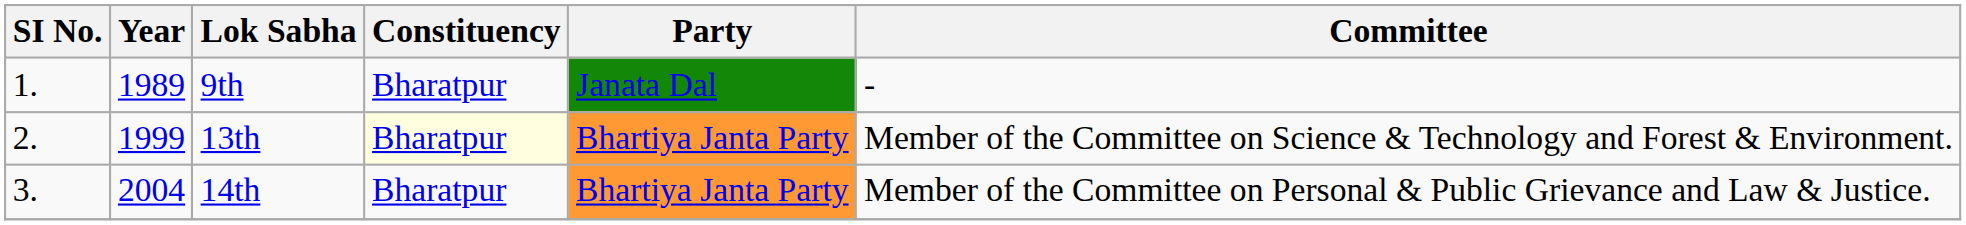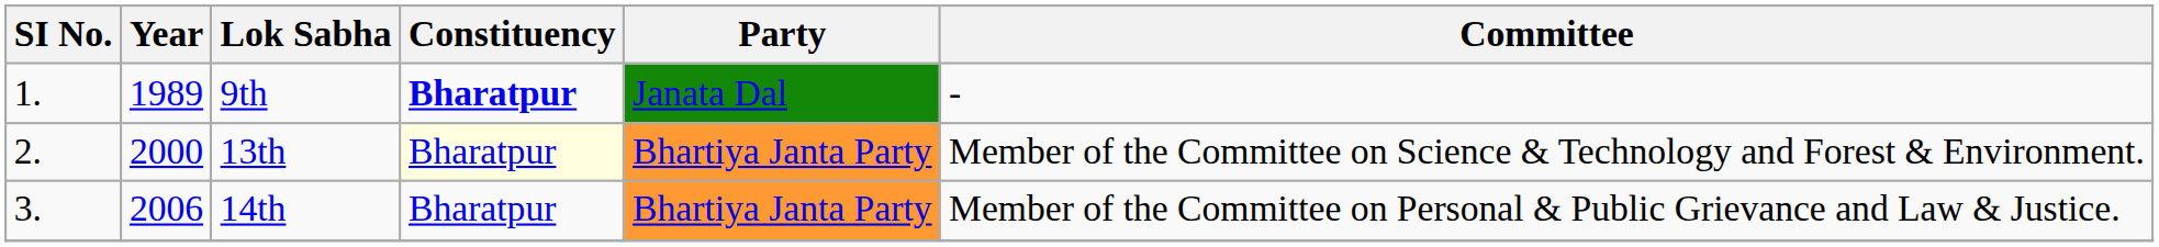 <table class ="wikitable">
 <tr>
 <th>SI No.</th>
 <th>Year</th>
 <th>Lok Sabha</th>
 <th>Constituency</th>
 <th>Party</th>
 <th>Committee</th>
 </tr>
 <tr>
 <td>1.</td>
 <td><a href='#'>1989</a></td>
 <td><a href='#'>9th</a></td>
-<td><a href='#'>Bharatpur</a></td>
+<td><strong><a href='#'>Bharatpur</a></strong></td>
 <td bgcolor=#138808><a href='#'>Janata Dal</a></td>
 <td>-</td>
 </tr>
 <tr>
 <td>2.</td>
-<td><a href='#'>1999</a></td>
+<td><a href='#'>2000</a></td>
 <td><a href='#'>13th</a></td>
 <td style="background: lightyellow;"><a href='#'>Bharatpur</a></td>
 <td bgcolor=#FF9933><a href='#'>Bhartiya Janta Party</a></td>
 <td>Member of the Committee on Science & Technology and Forest & Environment.</td>
 </tr>
 <tr>
 <td>3.</td>
-<td><a href='#'>2004</a></td>
+<td><a href='#'>2006</a></td>
 <td><a href='#'>14th</a></td>
 <td><a href='#'>Bharatpur</a></td>
 <td bgcolor=#FF9933><a href='#'>Bhartiya Janta Party</a></td>
 <td>Member of the Committee on Personal & Public Grievance and Law & Justice.</td>
 </tr>
 <tr>
 </tr>
 </table>
